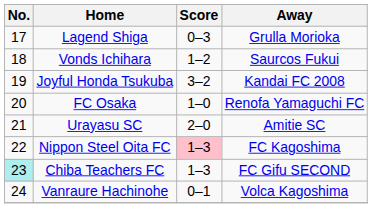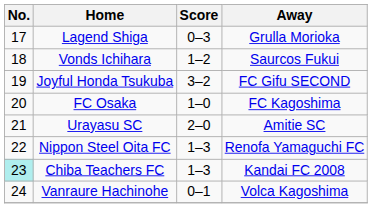 <table class="wikitable" style="text-align: center">
 <tr>
 <th>No.</th>
 <th>Home</th>
 <th>Score</th>
 <th>Away</th>
 </tr>
 <tr>
 <td>17</td>
 <td><a href='#'>Lagend Shiga</a></td>
 <td>0–3</td>
 <td><a href='#'>Grulla Morioka</a></td>
 </tr>
 <tr>
 <td>18</td>
 <td><a href='#'>Vonds Ichihara</a></td>
 <td>1–2</td>
 <td><a href='#'>Saurcos Fukui</a></td>
 </tr>
 <tr>
 <td>19</td>
 <td><a href='#'>Joyful Honda Tsukuba</a></td>
 <td>3–2</td>
-<td><a href='#'>Kandai FC 2008</a></td>
+<td><a href='#'>FC Gifu SECOND</a></td>
 </tr>
 <tr>
 <td>20</td>
 <td><a href='#'>FC Osaka</a></td>
 <td>1–0</td>
-<td><a href='#'>Renofa Yamaguchi FC</a></td>
+<td><a href='#'>FC Kagoshima</a></td>
 </tr>
 <tr>
 <td>21</td>
 <td><a href='#'>Urayasu SC</a></td>
 <td>2–0</td>
 <td><a href='#'>Amitie SC</a></td>
 </tr>
 <tr>
 <td>22</td>
 <td><a href='#'>Nippon Steel Oita FC</a></td>
-<td style="background: pink;">1–3</td>
-<td><a href='#'>FC Kagoshima</a></td>
+<td>1–3</td>
+<td><a href='#'>Renofa Yamaguchi FC</a></td>
 </tr>
 <tr>
 <td style="background: paleturquoise;">23</td>
 <td><a href='#'>Chiba Teachers FC</a></td>
 <td>1–3</td>
-<td><a href='#'>FC Gifu SECOND</a></td>
+<td><a href='#'>Kandai FC 2008</a></td>
 </tr>
 <tr>
 <td>24</td>
 <td><a href='#'>Vanraure Hachinohe</a></td>
 <td>0–1</td>
 <td><a href='#'>Volca Kagoshima</a></td>
 </tr>
 <tr>
 </tr>
 </table>
